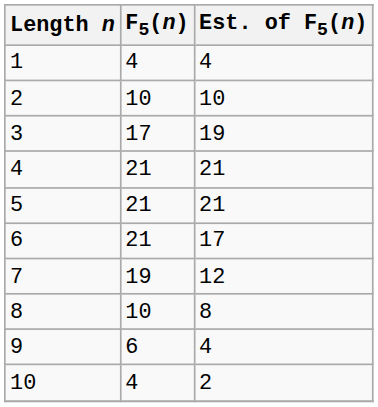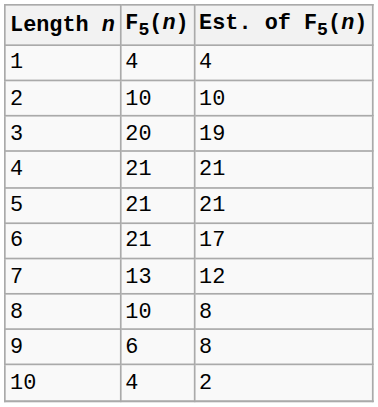 <table class="wikitable">
 <tr>
 <th>Length <em>n</em></th>
 <th>F<sub>5</sub>(<em>n</em>)</th>
 <th>Est. of F<sub>5</sub>(<em>n</em>)</th>
 </tr>
 <tr>
 <td>1</td>
 <td>4</td>
 <td>4</td>
 </tr>
 <tr>
 <td>2</td>
 <td>10</td>
 <td>10</td>
 </tr>
 <tr>
 <td>3</td>
-<td>17</td>
+<td>20</td>
 <td>19</td>
 </tr>
 <tr>
 <td>4</td>
 <td>21</td>
 <td>21</td>
 </tr>
 <tr>
 <td>5</td>
 <td>21</td>
 <td>21</td>
 </tr>
 <tr>
 <td>6</td>
 <td>21</td>
 <td>17</td>
 </tr>
 <tr>
 <td>7</td>
-<td>19</td>
+<td>13</td>
 <td>12</td>
 </tr>
 <tr>
 <td>8</td>
 <td>10</td>
 <td>8</td>
 </tr>
 <tr>
 <td>9</td>
 <td>6</td>
-<td>4</td>
+<td>8</td>
 </tr>
 <tr>
 <td>10</td>
 <td>4</td>
 <td>2</td>
 </tr>
 <tr>
 </tr>
 </table>
